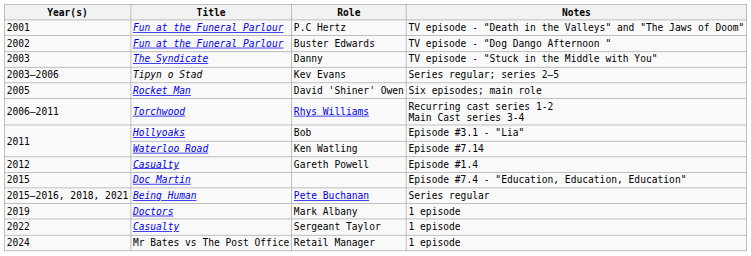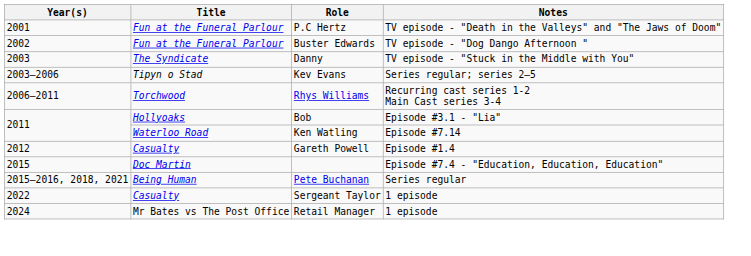 <table class="wikitable sortable">
 <tr>
 <th>Year(s)</th>
 <th>Title</th>
 <th>Role</th>
 <th class="unsortable">Notes</th>
 </tr>
 <tr>
 <td>2001</td>
 <td><em><a href='#'>Fun at the Funeral Parlour</a></em></td>
 <td>P.C Hertz</td>
 <td>TV episode - "Death in the Valleys" and "The Jaws of Doom"</td>
 </tr>
 <tr>
 <td>2002</td>
 <td><em><a href='#'>Fun at the Funeral Parlour</a></em></td>
 <td>Buster Edwards</td>
 <td>TV episode - "Dog Dango Afternoon "</td>
 </tr>
 <tr>
 <td>2003</td>
 <td><em><a href='#'>The Syndicate</a></em></td>
 <td>Danny</td>
 <td>TV episode - "Stuck in the Middle with You"</td>
 </tr>
 <tr>
 <td>2003–2006</td>
 <td><em>Tipyn o Stad</em></td>
 <td>Kev Evans</td>
 <td>Series regular; series 2–5</td>
-</tr>
-<tr>
-<td>2005</td>
-<td><em><a href='#'>Rocket Man</a></em></td>
-<td>David 'Shiner' Owen</td>
-<td>Six episodes; main role</td>
 </tr>
 <tr>
 <td>2006–2011</td>
 <td><em><a href='#'>Torchwood</a></em></td>
 <td><a href='#'>Rhys Williams</a></td>
 <td>Recurring cast series 1-2<br>Main Cast series 3-4</td>
 </tr>
 <tr>
 <td rowspan="2">2011</td>
 <td><em><a href='#'>Hollyoaks</a></em></td>
 <td>Bob</td>
 <td>Episode #3.1 - "Lia"</td>
 </tr>
 <tr>
 <td><em><a href='#'>Waterloo Road</a></em></td>
 <td>Ken Watling</td>
 <td>Episode #7.14</td>
 </tr>
 <tr>
 <td>2012</td>
 <td><em><a href='#'>Casualty</a></em></td>
 <td>Gareth Powell</td>
 <td>Episode #1.4</td>
 </tr>
 <tr>
 <td>2015</td>
 <td><em><a href='#'>Doc Martin</a></em></td>
 <td></td>
 <td>Episode #7.4 - "Education, Education, Education"</td>
 </tr>
 <tr>
 <td>2015–2016, 2018, 2021</td>
 <td><em><a href='#'>Being Human</a></em></td>
 <td><a href='#'>Pete Buchanan</a></td>
 <td>Series regular</td>
 </tr>
 <tr>
-<td>2019</td>
-<td><em><a href='#'>Doctors</a></em></td>
-<td>Mark Albany</td>
-<td>1 episode</td>
-</tr>
-<tr>
 <td>2022</td>
 <td><em><a href='#'>Casualty</a></em></td>
 <td>Sergeant Taylor</td>
 <td>1 episode</td>
 </tr>
 <tr>
 <td>2024</td>
 <td>Mr Bates vs The Post Office</td>
 <td>Retail Manager</td>
 <td>1 episode</td>
 </tr>
 </table>
